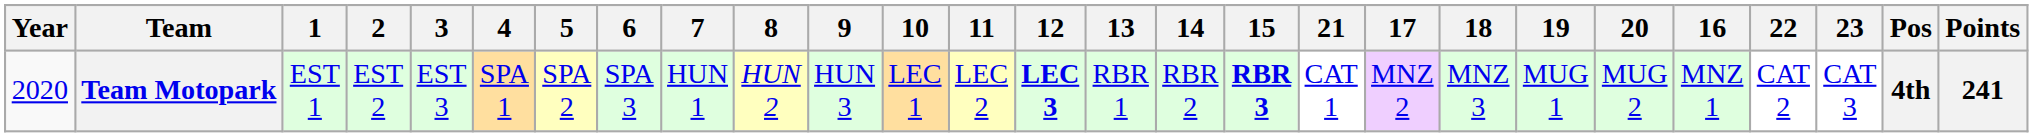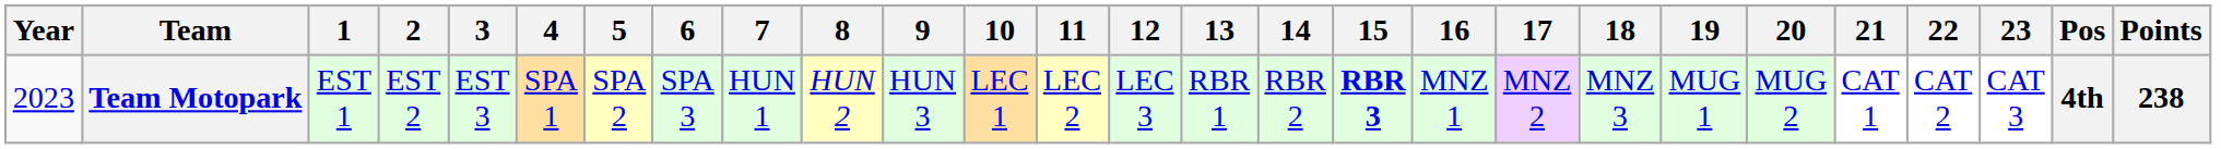 <table class="wikitable" style="text-align:center; font-size:85%">
 <tr>
 <th>Year</th>
 <th>Team</th>
 <th>1</th>
 <th>2</th>
 <th>3</th>
 <th>4</th>
 <th>5</th>
 <th>6</th>
 <th>7</th>
 <th>8</th>
 <th>9</th>
 <th>10</th>
 <th>11</th>
 <th>12</th>
 <th>13</th>
 <th>14</th>
 <th>15</th>
-<th>21</th>
+<th>16</th>
 <th>17</th>
 <th>18</th>
 <th>19</th>
 <th>20</th>
-<th>16</th>
+<th>21</th>
 <th>22</th>
 <th>23</th>
 <th>Pos</th>
 <th>Points</th>
 </tr>
 <tr>
-<td><a href='#'>2020</a></td>
+<td><a href='#'>2023</a></td>
 <th nowrap><a href='#'>Team Motopark</a></th>
 <td style="background:#DFFFDF;"><a href='#'>EST<br>1</a><br></td>
 <td style="background:#DFFFDF;"><a href='#'>EST<br>2</a><br></td>
 <td style="background:#DFFFDF;"><a href='#'>EST<br>3</a><br></td>
 <td style="background:#FFDF9F;"><a href='#'>SPA<br>1</a><br></td>
 <td style="background:#FFFFBF;"><a href='#'>SPA<br>2</a><br></td>
 <td style="background:#DFFFDF;"><a href='#'>SPA<br>3</a><br></td>
 <td style="background:#DFFFDF;"><a href='#'>HUN<br>1</a><br></td>
 <td style="background:#FFFFBF;"><em><a href='#'>HUN<br>2</a></em><br></td>
 <td style="background:#DFFFDF;"><a href='#'>HUN<br>3</a><br></td>
 <td style="background:#FFDF9F;"><a href='#'>LEC<br>1</a><br></td>
 <td style="background:#FFFFBF;"><a href='#'>LEC<br>2</a><br></td>
-<td style="background:#DFFFDF;"><strong><a href='#'>LEC<br>3</a><br></strong></td>
+<td style="background:#DFFFDF;"><a href='#'>LEC<br>3</a><br></td>
 <td style="background:#DFFFDF;"><a href='#'>RBR<br>1</a><br></td>
 <td style="background:#DFFFDF;"><a href='#'>RBR<br>2</a><br></td>
 <td style="background:#DFFFDF;"><strong><a href='#'>RBR<br>3</a><br></strong></td>
-<td style="background:#FFFFFF;"><a href='#'>CAT<br>1</a><br></td>
+<td style="background:#DFFFDF;"><a href='#'>MNZ<br>1</a><br></td>
 <td style="background:#EFCFFF;"><a href='#'>MNZ<br>2</a><br></td>
 <td style="background:#DFFFDF;"><a href='#'>MNZ<br>3</a><br></td>
 <td style="background:#DFFFDF;"><a href='#'>MUG<br>1</a><br></td>
 <td style="background:#DFFFDF;"><a href='#'>MUG<br>2</a><br></td>
-<td style="background:#DFFFDF;"><a href='#'>MNZ<br>1</a><br></td>
+<td style="background:#FFFFFF;"><a href='#'>CAT<br>1</a><br></td>
 <td style="background:#FFFFFF;"><a href='#'>CAT<br>2</a><br></td>
 <td style="background:#FFFFFF;"><a href='#'>CAT<br>3</a><br></td>
 <th>4th</th>
-<th>241</th>
+<th>238</th>
 </tr>
 </table>
